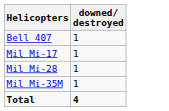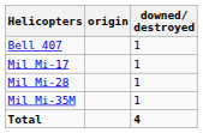 <table class="wikitable">
 <tr>
 <th>Helicopters</th>
+<th>origin</th>
 <th>downed/<br>destroyed</th>
 </tr>
 <tr>
 <td><a href='#'>Bell 407</a></td>
+<td></td>
 <td>1</td>
 </tr>
 <tr>
 <td><a href='#'>Mil Mi-17</a></td>
+<td></td>
 <td>1</td>
 </tr>
 <tr>
 <td><a href='#'>Mil Mi-28</a></td>
+<td></td>
 <td>1</td>
 </tr>
 <tr>
 <td><a href='#'>Mil Mi-35M</a></td>
+<td></td>
 <td>1</td>
 </tr>
 <tr>
 <td><strong>Total</strong></td>
+<td></td>
 <td><strong>4</strong></td>
 </tr>
 </table>
